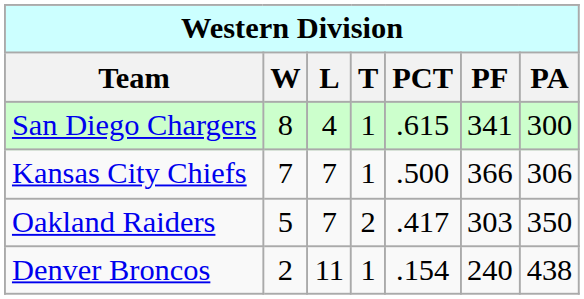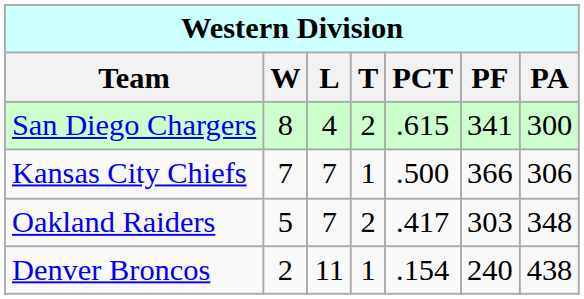 <table class="wikitable" style="text-align:center">
 <tr bgcolor="#ccffff">
 <td colspan="7" align="center"><strong>Western Division</strong></td>
 </tr>
 <tr bgcolor="#efefef">
 <th>Team</th>
 <th>W</th>
 <th>L</th>
 <th>T</th>
 <th>PCT</th>
 <th>PF</th>
 <th>PA</th>
 </tr>
 <tr style="background:#ccffcc">
 <td align="left"><a href='#'>San Diego Chargers</a></td>
 <td>8</td>
 <td>4</td>
-<td>1</td>
+<td>2</td>
 <td>.615</td>
 <td>341</td>
 <td>300</td>
 </tr>
 <tr>
 <td align="left"><a href='#'>Kansas City Chiefs</a></td>
 <td>7</td>
 <td>7</td>
 <td>1</td>
 <td>.500</td>
 <td>366</td>
 <td>306</td>
 </tr>
 <tr>
 <td align="left"><a href='#'>Oakland Raiders</a></td>
 <td>5</td>
 <td>7</td>
 <td>2</td>
 <td>.417</td>
 <td>303</td>
-<td>350</td>
+<td>348</td>
 </tr>
 <tr>
 <td align="left"><a href='#'>Denver Broncos</a></td>
 <td>2</td>
 <td>11</td>
 <td>1</td>
 <td>.154</td>
 <td>240</td>
 <td>438</td>
 </tr>
 </table>
